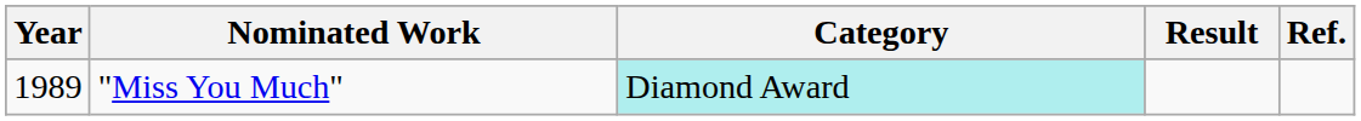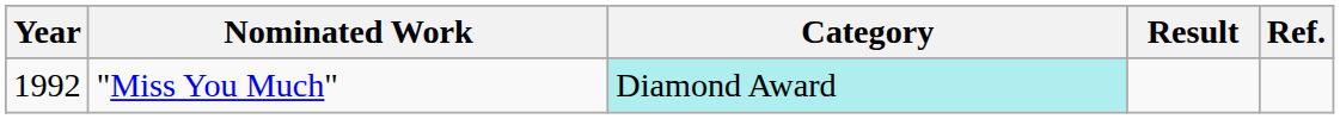 <table class="wikitable" width="50%">
 <tr>
 <th width="5%">Year</th>
 <th width="40%">Nominated Work</th>
 <th width="40%">Category</th>
 <th width="10%">Result</th>
 <th width="5%">Ref.</th>
 </tr>
 <tr>
-<td>1989</td>
+<td>1992</td>
 <td>"<a href='#'>Miss You Much</a>"</td>
 <td style="background: paleturquoise;">Diamond Award</td>
 <td></td>
 <td></td>
 </tr>
 </table>
